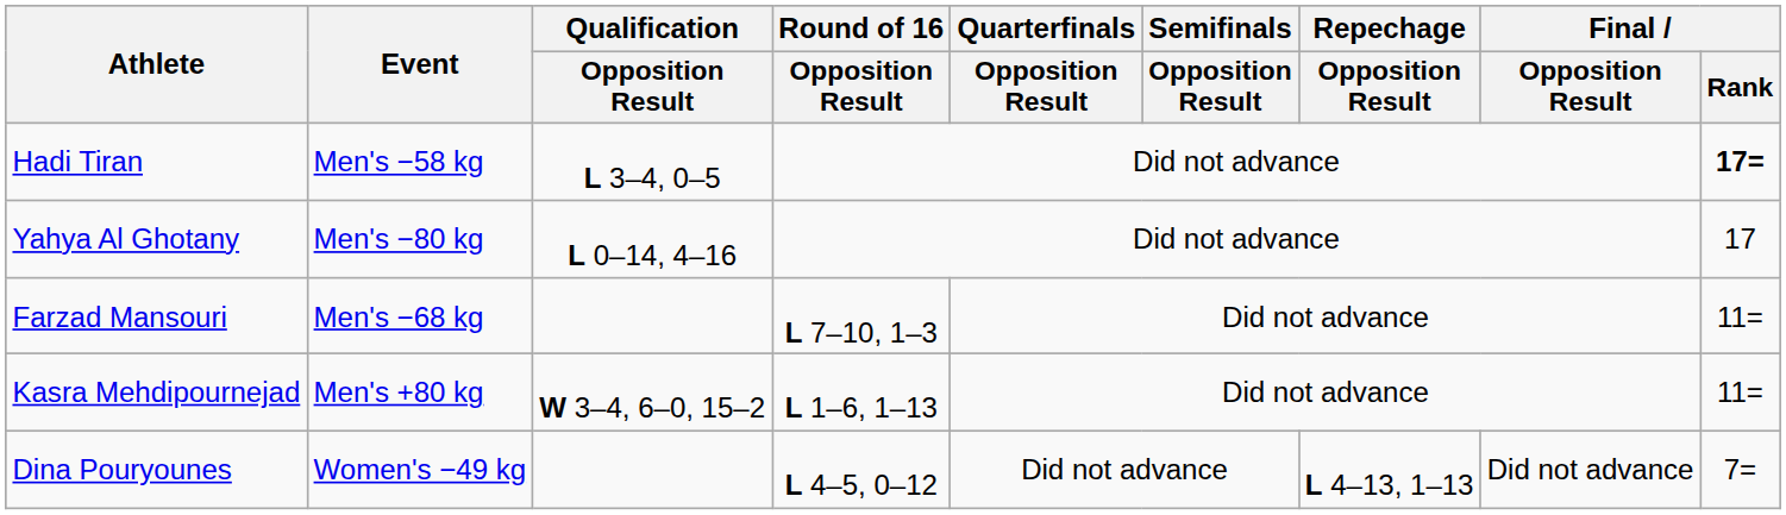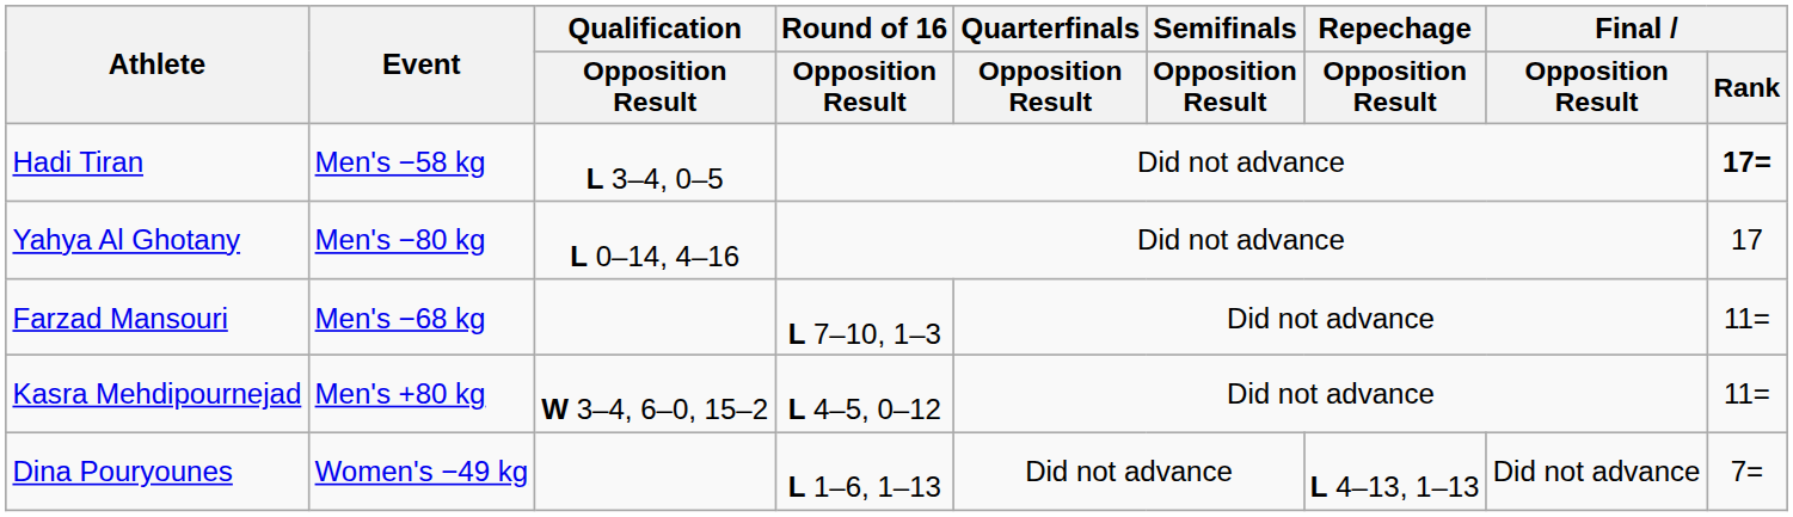 <table class=wikitable style=font-size:90%;text-align:center>
 <tr>
 <th rowspan=2>Athlete</th>
 <th rowspan=2>Event</th>
 <th>Qualification</th>
 <th>Round of 16</th>
 <th>Quarterfinals</th>
 <th>Semifinals</th>
 <th>Repechage</th>
 <th colspan=2>Final / </th>
 </tr>
 <tr style=font-size:95%>
 <th>Opposition<br>Result</th>
 <th>Opposition<br>Result</th>
 <th>Opposition<br>Result</th>
 <th>Opposition<br>Result</th>
 <th>Opposition<br>Result</th>
 <th>Opposition<br>Result</th>
 <th>Rank</th>
 </tr>
 <tr align=center>
 <td align=left><a href='#'>Hadi Tiran</a></td>
 <td align=left><a href='#'>Men's −58 kg</a></td>
 <td><br><strong>L</strong> 3–4, 0–5</td>
 <td colspan=5>Did not advance</td>
 <td><strong>17=</strong></td>
 </tr>
 <tr align=center>
 <td align=left><a href='#'>Yahya Al Ghotany</a></td>
 <td align=left><a href='#'>Men's −80 kg</a></td>
 <td><br><strong>L</strong> 0–14, 4–16</td>
 <td colspan=5>Did not advance</td>
 <td>17</td>
 </tr>
 <tr align=center>
 <td align=left><a href='#'>Farzad Mansouri</a></td>
 <td align=left><a href='#'>Men's −68 kg</a></td>
 <td></td>
 <td><br><strong>L</strong> 7–10, 1–3</td>
 <td colspan=4>Did not advance</td>
 <td>11=</td>
 </tr>
 <tr align=center>
 <td align=left><a href='#'>Kasra Mehdipournejad</a></td>
 <td align=left><a href='#'>Men's +80 kg</a></td>
 <td><br> <strong>W</strong> 3–4, 6–0, 15–2</td>
-<td><br> <strong>L</strong> 1–6, 1–13</td>
+<td><br><strong>L</strong> 4–5, 0–12</td>
 <td colspan=4>Did not advance</td>
 <td>11=</td>
 </tr>
 <tr align=center>
 <td align=left><a href='#'>Dina Pouryounes</a></td>
 <td align=left><a href='#'>Women's −49 kg</a></td>
 <td></td>
-<td><br><strong>L</strong> 4–5, 0–12</td>
+<td><br> <strong>L</strong> 1–6, 1–13</td>
 <td colspan="2">Did not advance</td>
 <td><br><strong>L</strong> 4–13, 1–13</td>
 <td>Did not advance</td>
 <td>7=</td>
 </tr>
 </table>
